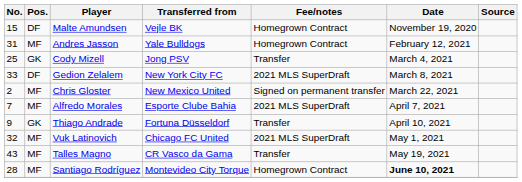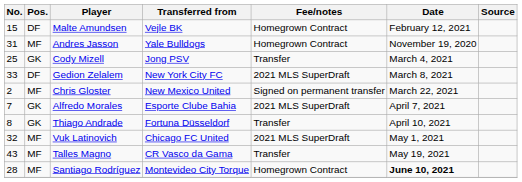 <table class="wikitable sortable">
 <tr>
 <th>No.</th>
 <th>Pos.</th>
 <th>Player</th>
 <th>Transferred from</th>
 <th>Fee/notes</th>
 <th>Date</th>
 <th>Source</th>
 </tr>
 <tr>
 <td>15</td>
 <td>DF</td>
 <td> <a href='#'>Malte Amundsen</a></td>
 <td> <a href='#'>Vejle BK</a></td>
 <td>Homegrown Contract</td>
-<td>November 19, 2020</td>
+<td>February 12, 2021</td>
 <td></td>
 </tr>
 <tr>
 <td>31</td>
 <td>MF</td>
 <td> <a href='#'>Andres Jasson</a></td>
 <td> <a href='#'>Yale Bulldogs</a></td>
 <td>Homegrown Contract</td>
-<td>February 12, 2021</td>
+<td>November 19, 2020</td>
 <td></td>
 </tr>
 <tr>
 <td>25</td>
 <td>GK</td>
 <td> <a href='#'>Cody Mizell</a></td>
 <td> <a href='#'>Jong PSV</a></td>
 <td>Transfer</td>
 <td>March 4, 2021</td>
 <td></td>
 </tr>
 <tr>
 <td>33</td>
 <td>DF</td>
 <td> <a href='#'>Gedion Zelalem</a></td>
 <td> <a href='#'>New York City FC</a></td>
 <td>2021 MLS SuperDraft</td>
 <td>March 8, 2021</td>
 <td></td>
 </tr>
 <tr>
 <td>2</td>
 <td>MF</td>
 <td> <a href='#'>Chris Gloster</a></td>
 <td> <a href='#'>New Mexico United</a></td>
 <td>Signed on permanent transfer</td>
 <td>March 22, 2021</td>
 <td></td>
 </tr>
 <tr>
 <td>7</td>
-<td>MF</td>
+<td>GK</td>
 <td> <a href='#'>Alfredo Morales</a></td>
 <td> <a href='#'>Esporte Clube Bahia</a></td>
 <td>2021 MLS SuperDraft</td>
 <td>April 7, 2021</td>
 <td></td>
 </tr>
 <tr>
-<td>9</td>
+<td>8</td>
 <td>GK</td>
 <td> <a href='#'>Thiago Andrade</a></td>
 <td> <a href='#'>Fortuna Düsseldorf</a></td>
 <td>Transfer</td>
 <td>April 10, 2021</td>
 <td></td>
 </tr>
 <tr>
 <td>32</td>
 <td>MF</td>
 <td> <a href='#'>Vuk Latinovich</a></td>
 <td> <a href='#'>Chicago FC United</a></td>
 <td>2021 MLS SuperDraft</td>
 <td>May 1, 2021</td>
 <td></td>
 </tr>
 <tr>
 <td>43</td>
 <td>MF</td>
 <td> <a href='#'>Talles Magno</a></td>
 <td> <a href='#'>CR Vasco da Gama</a></td>
 <td>Transfer</td>
 <td>May 19, 2021</td>
 <td></td>
 </tr>
 <tr>
 <td>28</td>
 <td>MF</td>
 <td> <a href='#'>Santiago Rodríguez</a></td>
 <td> <a href='#'>Montevideo City Torque</a></td>
 <td>Homegrown Contract</td>
 <td><strong>June 10, 2021</strong></td>
 <td></td>
 </tr>
 <tr>
 </tr>
 </table>
